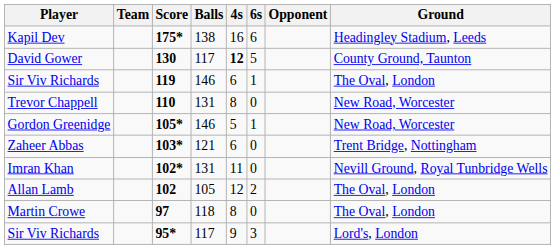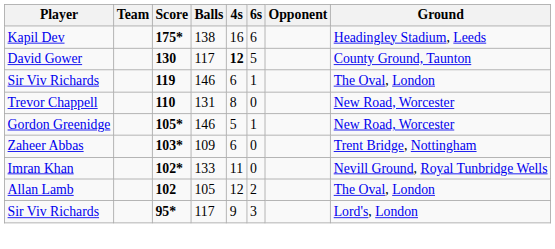 <table class="wikitable sortable">
 <tr>
 <th>Player</th>
 <th>Team</th>
 <th>Score</th>
 <th>Balls</th>
 <th>4s</th>
 <th>6s</th>
 <th>Opponent</th>
 <th>Ground</th>
 </tr>
 <tr>
 <td><a href='#'>Kapil Dev</a></td>
 <td></td>
 <td><strong>175*</strong></td>
 <td>138</td>
 <td>16</td>
 <td>6</td>
 <td></td>
 <td><a href='#'>Headingley Stadium</a>, <a href='#'>Leeds</a></td>
 </tr>
 <tr>
 <td><a href='#'>David Gower</a></td>
 <td></td>
 <td><strong>130</strong></td>
 <td>117</td>
 <td><strong>12</strong></td>
 <td>5</td>
 <td></td>
 <td><a href='#'>County Ground, Taunton</a></td>
 </tr>
 <tr>
 <td><a href='#'>Sir Viv Richards</a></td>
 <td></td>
 <td><strong>119</strong></td>
 <td>146</td>
 <td>6</td>
 <td>1</td>
 <td></td>
 <td><a href='#'>The Oval</a>, <a href='#'>London</a></td>
 </tr>
 <tr>
 <td><a href='#'>Trevor Chappell</a></td>
 <td></td>
 <td><strong>110</strong></td>
 <td>131</td>
 <td>8</td>
 <td>0</td>
 <td></td>
 <td><a href='#'>New Road, Worcester</a></td>
 </tr>
 <tr>
 <td><a href='#'>Gordon Greenidge</a></td>
 <td></td>
 <td><strong>105*</strong></td>
 <td>146</td>
 <td>5</td>
 <td>1</td>
 <td></td>
 <td><a href='#'>New Road, Worcester</a></td>
 </tr>
 <tr>
 <td><a href='#'>Zaheer Abbas</a></td>
 <td></td>
 <td><strong>103*</strong></td>
-<td>121</td>
+<td>109</td>
 <td>6</td>
 <td>0</td>
 <td></td>
 <td><a href='#'>Trent Bridge</a>, <a href='#'>Nottingham</a></td>
 </tr>
 <tr>
 <td><a href='#'>Imran Khan</a></td>
 <td></td>
 <td><strong>102*</strong></td>
-<td>131</td>
+<td>133</td>
 <td>11</td>
 <td>0</td>
 <td></td>
 <td><a href='#'>Nevill Ground</a>, <a href='#'>Royal Tunbridge Wells</a></td>
 </tr>
 <tr>
 <td><a href='#'>Allan Lamb</a></td>
 <td></td>
 <td><strong>102</strong></td>
 <td>105</td>
 <td>12</td>
 <td>2</td>
 <td></td>
 <td><a href='#'>The Oval</a>, <a href='#'>London</a></td>
 </tr>
 <tr>
-<td><a href='#'>Martin Crowe</a></td>
-<td></td>
-<td><strong>97</strong></td>
-<td>118</td>
-<td>8</td>
-<td>0</td>
-<td></td>
-<td><a href='#'>The Oval</a>, <a href='#'>London</a></td>
-</tr>
-<tr>
 <td><a href='#'>Sir Viv Richards</a></td>
 <td></td>
 <td><strong>95*</strong></td>
 <td>117</td>
 <td>9</td>
 <td>3</td>
 <td></td>
 <td><a href='#'>Lord's</a>, <a href='#'>London</a></td>
 </tr>
 </table>
